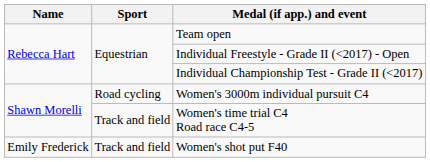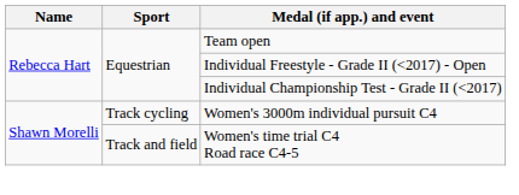 <table class="wikitable">
 <tr>
 <th>Name</th>
 <th>Sport</th>
 <th>Medal (if app.) and event</th>
 </tr>
 <tr>
 <td rowspan=3> <a href='#'>Rebecca Hart</a></td>
 <td rowspan=3>Equestrian</td>
 <td>Team open</td>
 </tr>
 <tr>
 <td>Individual Freestyle - Grade II (<2017) - Open</td>
 </tr>
 <tr>
 <td>Individual Championship Test - Grade II (<2017)</td>
 </tr>
 <tr>
 <td rowspan=2> <a href='#'>Shawn Morelli</a></td>
-<td>Road cycling</td>
+<td>Track cycling</td>
 <td> Women's 3000m individual pursuit C4</td>
 </tr>
 <tr>
 <td>Track and field</td>
 <td> Women's time trial C4<br>Road race C4-5</td>
 </tr>
-<tr>
-<td> Emily Frederick</td>
-<td>Track and field</td>
-<td>Women's shot put F40</td>
-</tr>
 </table>
